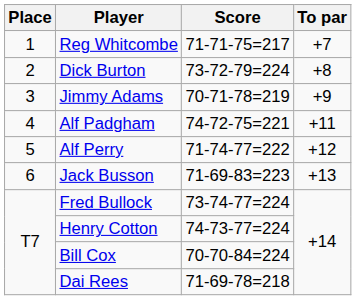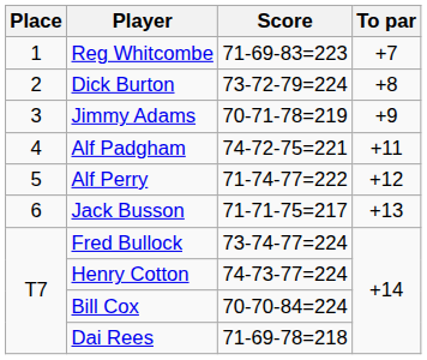 <table class=wikitable>
 <tr>
 <th>Place</th>
 <th>Player</th>
 <th>Score</th>
 <th>To par</th>
 </tr>
 <tr>
 <td align=center>1</td>
 <td> <a href='#'>Reg Whitcombe</a></td>
-<td>71-71-75=217</td>
+<td>71-69-83=223</td>
 <td align=center>+7</td>
 </tr>
 <tr>
 <td align=center>2</td>
 <td> <a href='#'>Dick Burton</a></td>
 <td>73-72-79=224</td>
 <td align=center>+8</td>
 </tr>
 <tr>
 <td align=center>3</td>
 <td> <a href='#'>Jimmy Adams</a></td>
 <td>70-71-78=219</td>
 <td align=center>+9</td>
 </tr>
 <tr>
 <td align=center>4</td>
 <td> <a href='#'>Alf Padgham</a></td>
 <td>74-72-75=221</td>
 <td align=center>+11</td>
 </tr>
 <tr>
 <td align=center>5</td>
 <td> <a href='#'>Alf Perry</a></td>
 <td>71-74-77=222</td>
 <td align=center>+12</td>
 </tr>
 <tr>
 <td align=center>6</td>
 <td> <a href='#'>Jack Busson</a></td>
-<td>71-69-83=223</td>
+<td>71-71-75=217</td>
 <td align=center>+13</td>
 </tr>
 <tr>
 <td rowspan=4 align=center>T7</td>
 <td> <a href='#'>Fred Bullock</a></td>
 <td>73-74-77=224</td>
 <td rowspan=4 align=center>+14</td>
 </tr>
 <tr>
 <td> <a href='#'>Henry Cotton</a></td>
 <td>74-73-77=224</td>
 </tr>
 <tr>
 <td> <a href='#'>Bill Cox</a></td>
 <td>70-70-84=224</td>
 </tr>
 <tr>
 <td> <a href='#'>Dai Rees</a></td>
 <td>71-69-78=218</td>
 </tr>
 </table>
